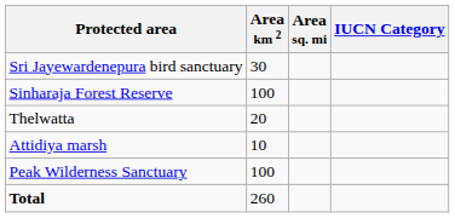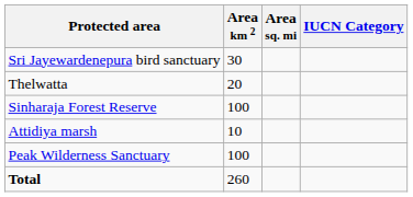 <table class="wikitable sortable" style="font-size:97%; text-align:left;">
 <tr>
 <th>Protected area</th>
 <th>Area <br><small> km <sup> 2 </sup></small></th>
 <th>Area <br><small> sq. mi </small></th>
 <th><a href='#'>IUCN Category</a></th>
 </tr>
 <tr>
 <td><a href='#'>Sri Jayewardenepura</a> bird sanctuary</td>
 <td>30</td>
 <td></td>
 <td></td>
 </tr>
 <tr>
-<td><a href='#'>Sinharaja Forest Reserve</a></td>
-<td>100</td>
+<td>Thelwatta</td>
+<td>20</td>
 <td></td>
 <td></td>
 </tr>
 <tr>
-<td>Thelwatta</td>
-<td>20</td>
+<td><a href='#'>Sinharaja Forest Reserve</a></td>
+<td>100</td>
 <td></td>
 <td></td>
 </tr>
 <tr>
 <td><a href='#'>Attidiya marsh</a></td>
 <td>10</td>
 <td></td>
 <td></td>
 </tr>
 <tr>
 <td><a href='#'>Peak Wilderness Sanctuary</a></td>
 <td>100</td>
 <td></td>
 <td></td>
 </tr>
 <tr>
 <td><strong>Total</strong></td>
 <td>260</td>
 <td></td>
 </tr>
 </table>
